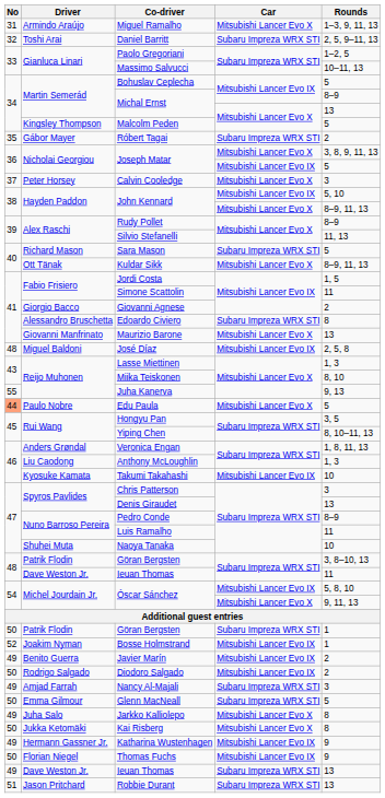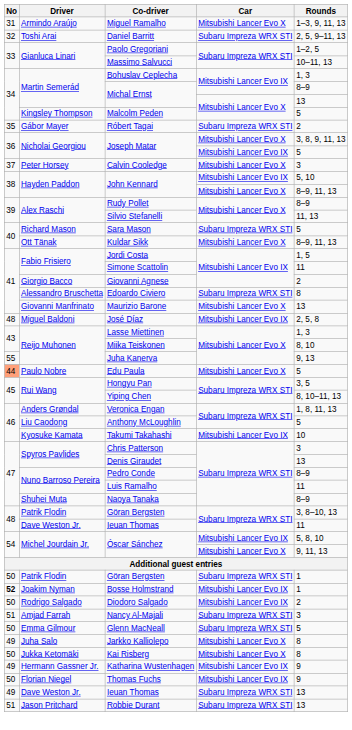 <table class="wikitable" style="font-size: 85%">
 <tr>
 <th>No</th>
 <th>Driver</th>
 <th>Co-driver</th>
 <th>Car</th>
 <th>Rounds</th>
 </tr>
 <tr>
 <td>31</td>
 <td> <a href='#'>Armindo Araújo</a></td>
 <td> <a href='#'>Miguel Ramalho</a></td>
 <td><a href='#'>Mitsubishi Lancer Evo X</a></td>
 <td>1–3, 9, 11, 13</td>
 </tr>
 <tr>
 <td>32</td>
 <td> <a href='#'>Toshi Arai</a></td>
 <td> <a href='#'>Daniel Barritt</a></td>
 <td><a href='#'>Subaru Impreza WRX STI</a></td>
 <td>2, 5, 9–11, 13</td>
 </tr>
 <tr>
 <td rowspan=2>33</td>
 <td rowspan=2> <a href='#'>Gianluca Linari</a></td>
 <td> <a href='#'>Paolo Gregoriani</a></td>
 <td rowspan=2><a href='#'>Subaru Impreza WRX STI</a></td>
 <td>1–2, 5</td>
 </tr>
 <tr>
 <td> <a href='#'>Massimo Salvucci</a></td>
 <td>10–11, 13</td>
 </tr>
 <tr>
 <td rowspan=4>34</td>
 <td rowspan=3> <a href='#'>Martin Semerád</a></td>
 <td> <a href='#'>Bohuslav Ceplecha</a></td>
 <td rowspan=2><a href='#'>Mitsubishi Lancer Evo IX</a></td>
-<td>5</td>
+<td>1, 3</td>
 </tr>
 <tr>
 <td rowspan=2> <a href='#'>Michal Ernst</a></td>
 <td>8–9</td>
 </tr>
 <tr>
 <td rowspan=2><a href='#'>Mitsubishi Lancer Evo X</a></td>
 <td>13</td>
 </tr>
 <tr>
 <td> <a href='#'>Kingsley Thompson</a></td>
 <td> <a href='#'>Malcolm Peden</a></td>
 <td>5</td>
 </tr>
 <tr>
 <td>35</td>
 <td> <a href='#'>Gábor Mayer</a></td>
 <td> <a href='#'>Róbert Tagai</a></td>
 <td><a href='#'>Subaru Impreza WRX STI</a></td>
 <td>2</td>
 </tr>
 <tr>
 <td rowspan=2>36</td>
 <td rowspan=2> <a href='#'>Nicholai Georgiou</a></td>
 <td rowspan=2> <a href='#'>Joseph Matar</a></td>
 <td><a href='#'>Mitsubishi Lancer Evo X</a></td>
 <td>3, 8, 9, 11, 13</td>
 </tr>
 <tr>
 <td><a href='#'>Mitsubishi Lancer Evo IX</a></td>
 <td>5</td>
 </tr>
 <tr>
 <td>37</td>
 <td> <a href='#'>Peter Horsey</a></td>
 <td> <a href='#'>Calvin Cooledge</a></td>
 <td><a href='#'>Mitsubishi Lancer Evo X</a></td>
 <td>3</td>
 </tr>
 <tr>
 <td rowspan=2>38</td>
 <td rowspan=2> <a href='#'>Hayden Paddon</a></td>
 <td rowspan=2> <a href='#'>John Kennard</a></td>
 <td><a href='#'>Mitsubishi Lancer Evo IX</a></td>
 <td>5, 10</td>
 </tr>
 <tr>
 <td><a href='#'>Mitsubishi Lancer Evo X</a></td>
 <td>8–9, 11, 13</td>
 </tr>
 <tr>
 <td rowspan=2>39</td>
 <td rowspan=2> <a href='#'>Alex Raschi</a></td>
 <td> <a href='#'>Rudy Pollet</a></td>
 <td rowspan=2><a href='#'>Mitsubishi Lancer Evo X</a></td>
 <td>8–9</td>
 </tr>
 <tr>
 <td> <a href='#'>Silvio Stefanelli</a></td>
 <td>11, 13</td>
 </tr>
 <tr>
 <td rowspan=2>40</td>
 <td> <a href='#'>Richard Mason</a></td>
 <td> <a href='#'>Sara Mason</a></td>
 <td><a href='#'>Subaru Impreza WRX STI</a></td>
 <td>5</td>
 </tr>
 <tr>
 <td> <a href='#'>Ott Tänak</a></td>
 <td> <a href='#'>Kuldar Sikk</a></td>
 <td><a href='#'>Mitsubishi Lancer Evo X</a></td>
 <td>8–9, 11, 13</td>
 </tr>
 <tr>
 <td rowspan=5>41</td>
 <td rowspan=2> <a href='#'>Fabio Frisiero</a></td>
 <td> <a href='#'>Jordi Costa</a></td>
 <td rowspan=3><a href='#'>Mitsubishi Lancer Evo IX</a></td>
 <td>1, 5</td>
 </tr>
 <tr>
 <td> <a href='#'>Simone Scattolin</a></td>
 <td>11</td>
 </tr>
 <tr>
 <td> <a href='#'>Giorgio Bacco</a></td>
 <td> <a href='#'>Giovanni Agnese</a></td>
 <td>2</td>
 </tr>
 <tr>
 <td> <a href='#'>Alessandro Bruschetta</a></td>
 <td> <a href='#'>Edoardo Civiero</a></td>
 <td><a href='#'>Subaru Impreza WRX STI</a></td>
 <td>8</td>
 </tr>
 <tr>
 <td> <a href='#'>Giovanni Manfrinato</a></td>
 <td> <a href='#'>Maurizio Barone</a></td>
 <td><a href='#'>Mitsubishi Lancer Evo X</a></td>
 <td>13</td>
 </tr>
 <tr>
 <td>48</td>
 <td> <a href='#'>Miguel Baldoni</a></td>
 <td> <a href='#'>José Díaz</a></td>
 <td><a href='#'>Mitsubishi Lancer Evo IX</a></td>
 <td>2, 5, 8</td>
 </tr>
 <tr>
 <td rowspan=2>43</td>
 <td rowspan=3> <a href='#'>Reijo Muhonen</a></td>
 <td> <a href='#'>Lasse Miettinen</a></td>
 <td rowspan=3><a href='#'>Mitsubishi Lancer Evo X</a></td>
 <td>1, 3</td>
 </tr>
 <tr>
 <td> <a href='#'>Miika Teiskonen</a></td>
 <td>8, 10</td>
 </tr>
 <tr>
 <td>55</td>
 <td> <a href='#'>Juha Kanerva</a></td>
 <td>9, 13</td>
 </tr>
 <tr>
 <td style="background: lightsalmon;">44</td>
 <td> <a href='#'>Paulo Nobre</a></td>
 <td> <a href='#'>Edu Paula</a></td>
 <td><a href='#'>Mitsubishi Lancer Evo X</a></td>
 <td>5</td>
 </tr>
 <tr>
 <td rowspan=2>45</td>
 <td rowspan=2> <a href='#'>Rui Wang</a></td>
 <td> <a href='#'>Hongyu Pan</a></td>
 <td rowspan=2><a href='#'>Subaru Impreza WRX STI</a></td>
 <td>3, 5</td>
 </tr>
 <tr>
 <td> <a href='#'>Yiping Chen</a></td>
 <td>8, 10–11, 13</td>
 </tr>
 <tr>
 <td rowspan=3>46</td>
 <td> <a href='#'>Anders Grøndal</a></td>
 <td> <a href='#'>Veronica Engan</a></td>
 <td rowspan=2><a href='#'>Subaru Impreza WRX STI</a></td>
 <td>1, 8, 11, 13</td>
 </tr>
 <tr>
 <td> <a href='#'>Liu Caodong</a></td>
 <td> <a href='#'>Anthony McLoughlin</a></td>
-<td>1, 3</td>
+<td>5</td>
 </tr>
 <tr>
 <td> <a href='#'>Kyosuke Kamata</a></td>
 <td> <a href='#'>Takumi Takahashi</a></td>
 <td><a href='#'>Mitsubishi Lancer Evo IX</a></td>
 <td>10</td>
 </tr>
 <tr>
 <td rowspan=5>47</td>
 <td rowspan=2> <a href='#'>Spyros Pavlides</a></td>
 <td> <a href='#'>Chris Patterson</a></td>
 <td rowspan=5><a href='#'>Subaru Impreza WRX STI</a></td>
 <td>3</td>
 </tr>
 <tr>
 <td> <a href='#'>Denis Giraudet</a></td>
 <td>13</td>
 </tr>
 <tr>
 <td rowspan=2> <a href='#'>Nuno Barroso Pereira</a></td>
 <td> <a href='#'>Pedro Conde</a></td>
 <td>8–9</td>
 </tr>
 <tr>
 <td> <a href='#'>Luis Ramalho</a></td>
 <td>11</td>
 </tr>
 <tr>
 <td> <a href='#'>Shuhei Muta</a></td>
 <td> <a href='#'>Naoya Tanaka</a></td>
-<td>10</td>
+<td>8–9</td>
 </tr>
 <tr>
 <td rowspan=2>48</td>
 <td> <a href='#'>Patrik Flodin</a></td>
 <td> <a href='#'>Göran Bergsten</a></td>
 <td rowspan=2><a href='#'>Subaru Impreza WRX STI</a></td>
 <td>3, 8–10, 13</td>
 </tr>
 <tr>
 <td> <a href='#'>Dave Weston Jr.</a></td>
 <td> <a href='#'>Ieuan Thomas</a></td>
 <td>11</td>
 </tr>
 <tr>
 <td rowspan=2>54</td>
 <td rowspan=2> <a href='#'>Michel Jourdain Jr.</a></td>
 <td rowspan=2> <a href='#'>Óscar Sánchez</a></td>
 <td><a href='#'>Mitsubishi Lancer Evo IX</a></td>
 <td>5, 8, 10</td>
 </tr>
 <tr>
 <td><a href='#'>Mitsubishi Lancer Evo X</a></td>
 <td>9, 11, 13</td>
 </tr>
 <tr>
 <th colspan=5>Additional guest entries </th>
 </tr>
 <tr>
 <td>50</td>
 <td> <a href='#'>Patrik Flodin</a></td>
 <td> <a href='#'>Göran Bergsten</a></td>
 <td><a href='#'>Subaru Impreza WRX STI</a></td>
 <td>1</td>
 </tr>
 <tr>
-<td>52</td>
+<td><strong>52</strong></td>
 <td> <a href='#'>Joakim Nyman</a></td>
 <td> <a href='#'>Bosse Holmstrand</a></td>
 <td><a href='#'>Mitsubishi Lancer Evo IX</a></td>
 <td>1</td>
-</tr>
-<tr>
-<td>49</td>
-<td> <a href='#'>Benito Guerra</a></td>
-<td> <a href='#'>Javier Marín</a></td>
-<td><a href='#'>Mitsubishi Lancer Evo IX</a></td>
-<td>2</td>
 </tr>
 <tr>
 <td>50</td>
 <td> <a href='#'>Rodrigo Salgado</a></td>
 <td> <a href='#'>Diodoro Salgado</a></td>
 <td><a href='#'>Mitsubishi Lancer Evo IX</a></td>
 <td>2</td>
 </tr>
 <tr>
-<td>49</td>
+<td>51</td>
 <td> <a href='#'>Amjad Farrah</a></td>
 <td> <a href='#'>Nancy Al-Majali</a></td>
 <td><a href='#'>Subaru Impreza WRX STI</a></td>
 <td>3</td>
 </tr>
 <tr>
 <td>50</td>
 <td> <a href='#'>Emma Gilmour</a></td>
 <td> <a href='#'>Glenn MacNeall</a></td>
 <td><a href='#'>Subaru Impreza WRX STI</a></td>
 <td>5</td>
 </tr>
 <tr>
 <td>49</td>
 <td> <a href='#'>Juha Salo</a></td>
 <td> <a href='#'>Jarkko Kalliolepo</a></td>
 <td><a href='#'>Mitsubishi Lancer Evo X</a></td>
 <td>8</td>
 </tr>
 <tr>
 <td>50</td>
 <td> <a href='#'>Jukka Ketomäki</a></td>
 <td> <a href='#'>Kai Risberg</a></td>
 <td><a href='#'>Mitsubishi Lancer Evo X</a></td>
 <td>8</td>
 </tr>
 <tr>
 <td>49</td>
 <td> <a href='#'>Hermann Gassner Jr.</a></td>
 <td> <a href='#'>Katharina Wustenhagen</a></td>
 <td><a href='#'>Mitsubishi Lancer Evo IX</a></td>
 <td>9</td>
 </tr>
 <tr>
 <td>50</td>
 <td> <a href='#'>Florian Niegel</a></td>
 <td> <a href='#'>Thomas Fuchs</a></td>
 <td><a href='#'>Mitsubishi Lancer Evo IX</a></td>
 <td>9</td>
 </tr>
 <tr>
 <td>49</td>
 <td> <a href='#'>Dave Weston Jr.</a></td>
 <td> <a href='#'>Ieuan Thomas</a></td>
 <td><a href='#'>Subaru Impreza WRX STI</a></td>
 <td>13</td>
 </tr>
 <tr>
 <td>51</td>
 <td> <a href='#'>Jason Pritchard</a></td>
 <td> <a href='#'>Robbie Durant</a></td>
 <td><a href='#'>Subaru Impreza WRX STI</a></td>
 <td>13</td>
 </tr>
 </table>
